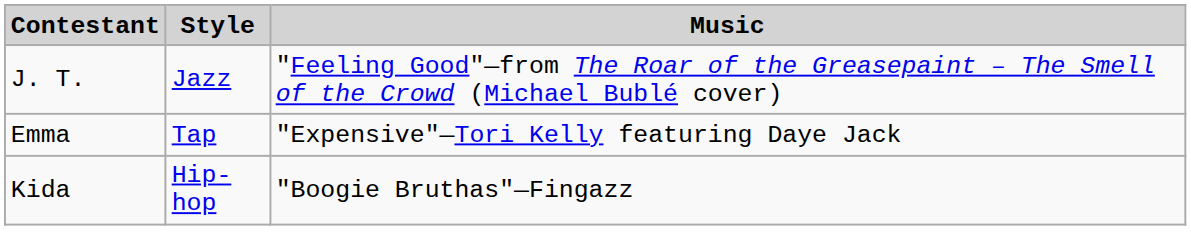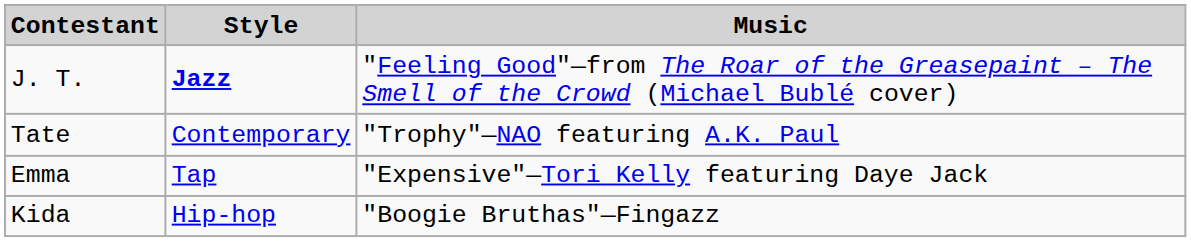 <table class="wikitable" style="width:70%;">
 <tr style="background:lightgrey; text-align:center;">
 <td><strong>Contestant</strong></td>
 <td><strong>Style</strong></td>
 <td><strong>Music</strong></td>
 </tr>
 <tr>
 <td>J. T.</td>
-<td><a href='#'>Jazz</a></td>
+<td><strong><a href='#'>Jazz</a></strong></td>
 <td>"<a href='#'>Feeling Good</a>"—from <em><a href='#'>The Roar of the Greasepaint – The Smell of the Crowd</a></em> (<a href='#'>Michael Bublé</a> cover)</td>
+</tr>
+<tr>
+<td>Tate</td>
+<td><a href='#'>Contemporary</a></td>
+<td>"Trophy"—<a href='#'>NAO</a> featuring <a href='#'>A.K. Paul</a></td>
 </tr>
 <tr>
 <td>Emma</td>
 <td><a href='#'>Tap</a></td>
 <td>"Expensive"—<a href='#'>Tori Kelly</a> featuring Daye Jack</td>
 </tr>
 <tr>
 <td>Kida</td>
 <td><a href='#'>Hip-hop</a></td>
 <td>"Boogie Bruthas"—Fingazz</td>
 </tr>
 </table>
